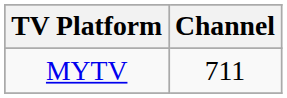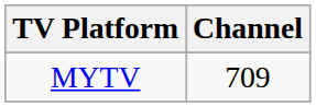 <table class="wikitable">
 <tr>
 <th>TV Platform</th>
 <th>Channel</th>
 </tr>
 <tr>
 <td style="text-align:center;"><a href='#'>MYTV</a></td>
-<td style="text-align:center;">711</td>
+<td style="text-align:center;">709</td>
 </tr>
 </table>
